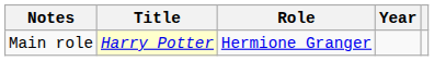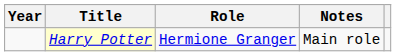 <table class="wikitable sortable">
 <tr>
-<th class="unsortable">Notes</th>
+<th>Year</th>
 <th>Title</th>
 <th>Role</th>
-<th>Year</th>
+<th class="unsortable">Notes</th>
 <th class="unsortable"></th>
 </tr>
 <tr>
-<td>Main role</td>
+<td></td>
 <td style="background:#FFFFCC;"><em><a href='#'>Harry Potter</a></em> </td>
 <td><a href='#'>Hermione Granger</a></td>
-<td></td>
+<td>Main role</td>
 <td style="text-align:center;"></td>
 </tr>
 </table>
